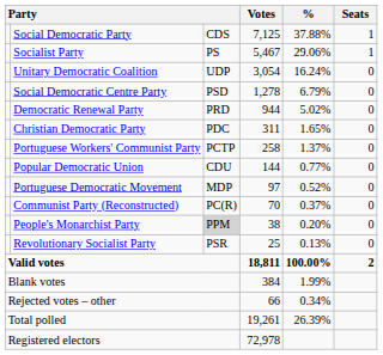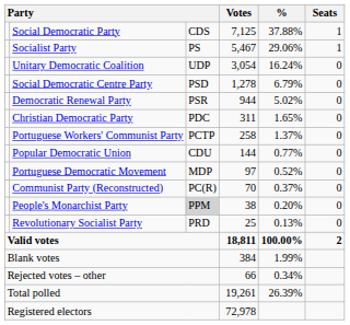 <table class="wikitable" border="1" style="text-align:right;">
 <tr>
 <th style="text-align:left;" colspan=3>Party</th>
 <th align=center width="50">Votes</th>
 <th align=center width="50">%</th>
 <th align=center width="50">Seats</th>
 </tr>
 <tr>
 <td></td>
 <td align=left><a href='#'>Social Democratic Party</a></td>
 <td align=left>CDS</td>
 <td>7,125</td>
 <td>37.88%</td>
 <td>1</td>
 </tr>
 <tr>
 <td></td>
 <td align=left><a href='#'>Socialist Party</a></td>
 <td align=left>PS</td>
 <td>5,467</td>
 <td>29.06%</td>
 <td>1</td>
 </tr>
 <tr>
 <td></td>
 <td align=left style="white-space: nowrap;"><a href='#'>Unitary Democratic Coalition</a></td>
 <td align=left>UDP</td>
 <td>3,054</td>
 <td>16.24%</td>
 <td>0</td>
 </tr>
 <tr>
 <td></td>
 <td align=left style="white-space: nowrap;"><a href='#'>Social Democratic Centre Party</a></td>
 <td align=left>PSD</td>
 <td>1,278</td>
 <td>6.79%</td>
 <td>0</td>
 </tr>
 <tr>
 <td></td>
 <td align=left><a href='#'>Democratic Renewal Party</a></td>
-<td align=left>PRD</td>
+<td align=left>PSR</td>
 <td>944</td>
 <td>5.02%</td>
 <td>0</td>
 </tr>
 <tr>
 <td></td>
 <td align=left style="white-space: nowrap;"><a href='#'>Christian Democratic Party</a></td>
 <td align=left>PDC</td>
 <td>311</td>
 <td>1.65%</td>
 <td>0</td>
 </tr>
 <tr>
 <td></td>
 <td align=left><a href='#'>Portuguese Workers' Communist Party</a></td>
 <td align=left>PCTP</td>
 <td>258</td>
 <td>1.37%</td>
 <td>0</td>
 </tr>
 <tr>
 <td></td>
 <td align=left><a href='#'>Popular Democratic Union</a></td>
 <td align=left>CDU</td>
 <td>144</td>
 <td>0.77%</td>
 <td>0</td>
 </tr>
 <tr>
 <td></td>
 <td align=left><a href='#'>Portuguese Democratic Movement</a></td>
 <td align=left>MDP</td>
 <td>97</td>
 <td>0.52%</td>
 <td>0</td>
 </tr>
 <tr>
 <td></td>
 <td align=left><a href='#'>Communist Party (Reconstructed)</a></td>
 <td align=left>PC(R)</td>
 <td>70</td>
 <td>0.37%</td>
 <td>0</td>
 </tr>
 <tr>
 <td></td>
 <td align=left><a href='#'>People's Monarchist Party</a></td>
 <td align=left style="background: lightgrey;">PPM</td>
 <td>38</td>
 <td>0.20%</td>
 <td>0</td>
 </tr>
 <tr>
 <td></td>
 <td align=left><a href='#'>Revolutionary Socialist Party</a></td>
-<td align=left>PSR</td>
+<td align=left>PRD</td>
 <td>25</td>
 <td>0.13%</td>
 <td>0</td>
 </tr>
 <tr style="font-weight:bold">
 <td align=left colspan=3>Valid votes</td>
 <td>18,811</td>
 <td>100.00%</td>
 <td>2</td>
 </tr>
 <tr>
 <td align=left colspan=3>Blank votes</td>
 <td>384</td>
 <td>1.99%</td>
 <td></td>
 </tr>
 <tr>
 <td align=left colspan=3>Rejected votes – other</td>
 <td>66</td>
 <td>0.34%</td>
 <td></td>
 </tr>
 <tr>
 <td align=left colspan=3>Total polled</td>
 <td>19,261</td>
 <td>26.39%</td>
 <td></td>
 </tr>
 <tr>
 <td align=left colspan=3>Registered electors</td>
 <td>72,978</td>
 <td></td>
 <td></td>
 </tr>
 </table>
